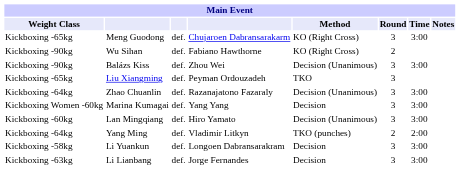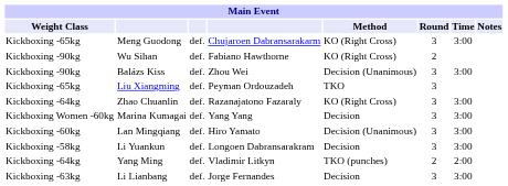 <table class="toccolours" style="font-size: 85%;">
 <tr>
 <th colspan="8" style="background-color: #ccf; color: #000080; text-align: center;"><strong>Main Event</strong></th>
 </tr>
 <tr>
 <th colspan="1" style="background-color: #E6E8FA; color: #000000; text-align: center;">Weight Class</th>
 <th colspan="1" style="background-color: #E6E8FA; color: #000000; text-align: center;"></th>
 <th colspan="1" style="background-color: #E6E8FA; color: #000000; text-align: center;"></th>
 <th colspan="1" style="background-color: #E6E8FA; color: #000000; text-align: center;"></th>
 <th colspan="1" style="background-color: #E6E8FA; color: #000000; text-align: center;">Method</th>
 <th colspan="1" style="background-color: #E6E8FA; color: #000000; text-align: center;">Round</th>
 <th colspan="1" style="background-color: #E6E8FA; color: #000000; text-align: center;">Time</th>
 <th colspan="1" style="background-color: #E6E8FA; color: #000000; text-align: center;">Notes</th>
 </tr>
 <tr>
 <td>Kickboxing -65kg</td>
 <td> Meng Guodong</td>
 <td align=center>def.</td>
 <td> <a href='#'>Chujaroen Dabransarakarm</a></td>
 <td>KO (Right Cross)</td>
 <td align=center>3</td>
 <td align=center>3:00</td>
 <td></td>
 </tr>
 <tr>
 <td>Kickboxing -90kg</td>
 <td> Wu Sihan</td>
 <td align=center>def.</td>
 <td> Fabiano Hawthorne</td>
 <td>KO (Right Cross)</td>
 <td align=center>2</td>
 <td align=center></td>
 <td></td>
 </tr>
 <tr>
 <td>Kickboxing -90kg</td>
 <td> Balázs Kiss</td>
 <td align=center>def.</td>
 <td> Zhou Wei</td>
 <td>Decision (Unanimous)</td>
 <td align=center>3</td>
 <td align=center>3:00</td>
 <td></td>
 </tr>
 <tr>
 <td>Kickboxing -65kg</td>
 <td> <a href='#'>Liu Xiangming</a></td>
 <td align=center>def.</td>
 <td> Peyman Ordouzadeh</td>
 <td>TKO</td>
 <td align=center>3</td>
 <td align=center></td>
 <td></td>
 </tr>
 <tr>
 <td>Kickboxing -64kg</td>
 <td> Zhao Chuanlin</td>
 <td align=center>def.</td>
 <td> Razanajatono Fazaraly</td>
-<td>Decision (Unanimous)</td>
+<td>KO (Right Cross)</td>
 <td align=center>3</td>
 <td align=center>3:00</td>
 <td></td>
 </tr>
 <tr>
 <td>Kickboxing Women -60kg</td>
 <td> Marina Kumagai</td>
 <td align=center>def.</td>
 <td> Yang Yang</td>
 <td>Decision</td>
 <td align=center>3</td>
 <td align=center>3:00</td>
 <td></td>
 </tr>
 <tr>
 <td>Kickboxing -60kg</td>
 <td> Lan Mingqiang</td>
 <td align=center>def.</td>
 <td> Hiro Yamato</td>
 <td>Decision (Unanimous)</td>
 <td align=center>3</td>
 <td align=center>3:00</td>
 <td></td>
 </tr>
 <tr>
+<td>Kickboxing -58kg</td>
+<td> Li Yuankun</td>
+<td align=center>def.</td>
+<td> Longoen Dabransarakram</td>
+<td>Decision</td>
+<td align=center>3</td>
+<td align=center>3:00</td>
+<td></td>
+</tr>
+<tr>
 <td>Kickboxing -64kg</td>
 <td> Yang Ming</td>
 <td align=center>def.</td>
 <td> Vladimir Litkyn</td>
 <td>TKO (punches)</td>
 <td align=center>2</td>
 <td align=center>2:00</td>
-<td></td>
-</tr>
-<tr>
-<td>Kickboxing -58kg</td>
-<td> Li Yuankun</td>
-<td align=center>def.</td>
-<td> Longoen Dabransarakram</td>
-<td>Decision</td>
-<td align=center>3</td>
-<td align=center>3:00</td>
 <td></td>
 </tr>
 <tr>
 <td>Kickboxing -63kg</td>
 <td> Li Lianbang</td>
 <td align=center>def.</td>
 <td> Jorge Fernandes</td>
 <td>Decision</td>
 <td align=center>3</td>
 <td align=center>3:00</td>
 <td></td>
 </tr>
 </table>
